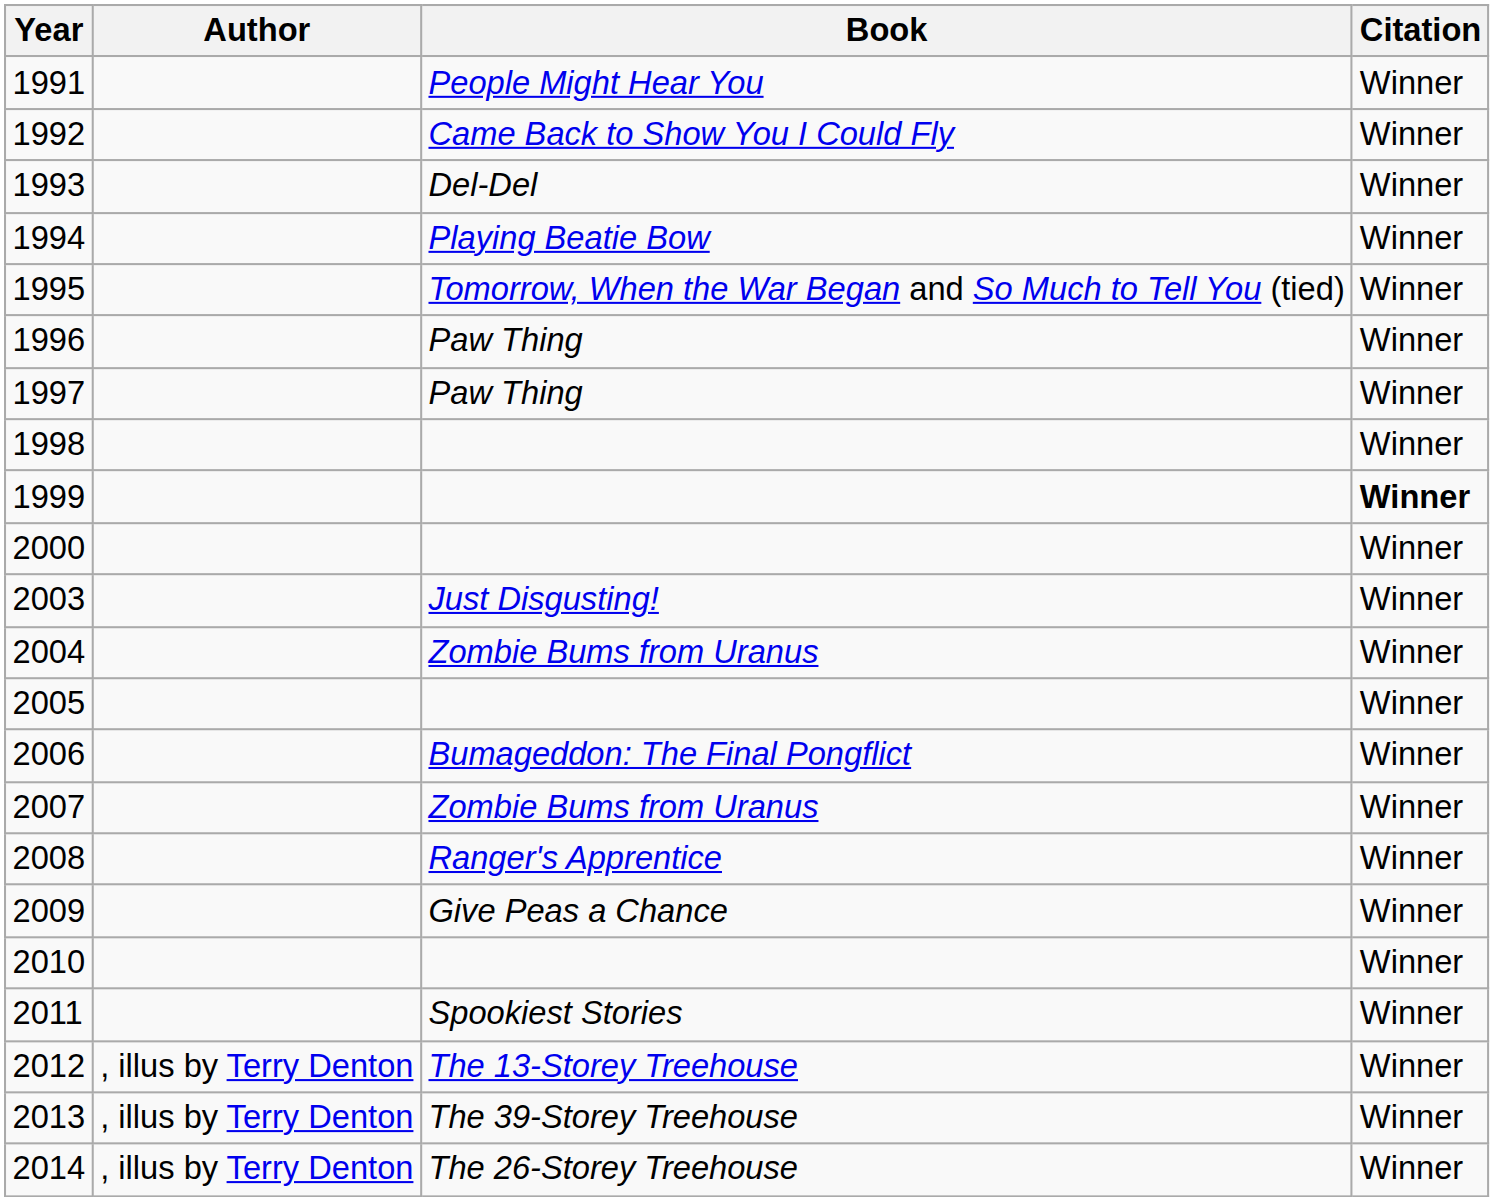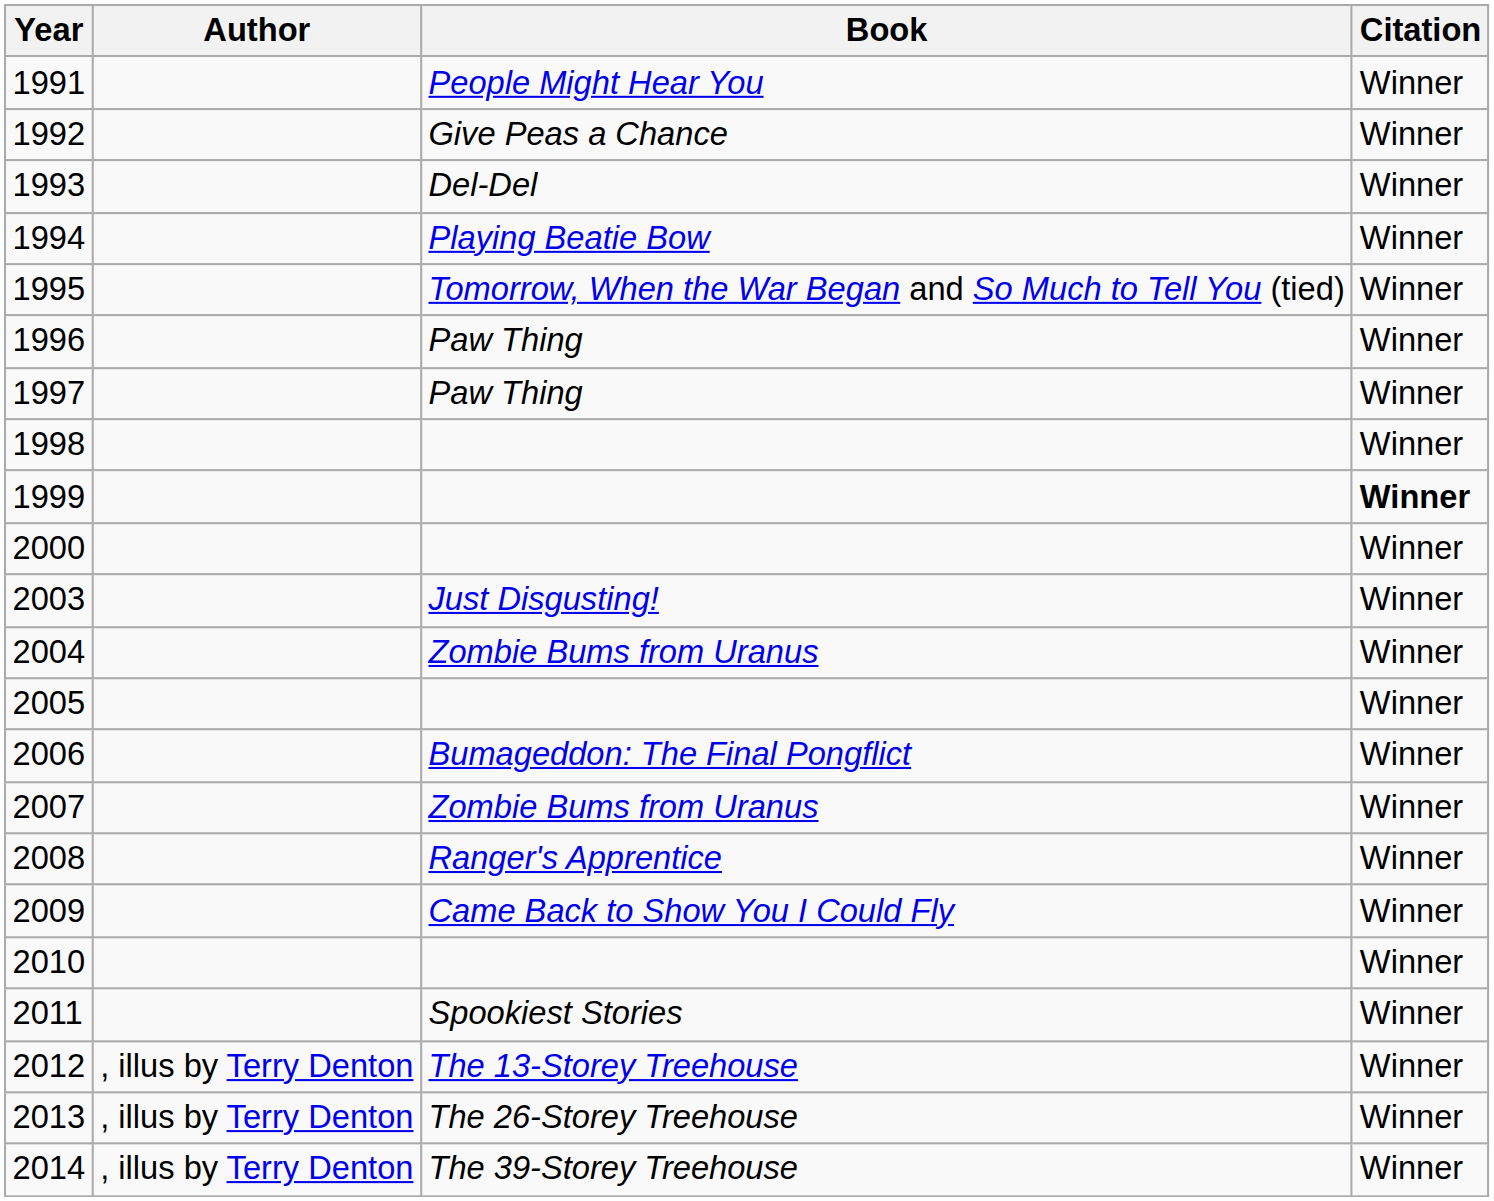 <table class="sortable wikitable">
 <tr>
 <th>Year</th>
 <th>Author</th>
 <th>Book</th>
 <th>Citation</th>
 </tr>
 <tr>
 <td>1991</td>
 <td></td>
 <td><em><a href='#'>People Might Hear You</a></em></td>
 <td>Winner</td>
 </tr>
 <tr>
 <td>1992</td>
 <td></td>
-<td><em><a href='#'>Came Back to Show You I Could Fly</a></em></td>
+<td><em>Give Peas a Chance</em></td>
 <td>Winner</td>
 </tr>
 <tr>
 <td>1993</td>
 <td></td>
 <td><em>Del-Del</em></td>
 <td>Winner</td>
 </tr>
 <tr>
 <td>1994</td>
 <td></td>
 <td><em><a href='#'>Playing Beatie Bow</a></em></td>
 <td>Winner</td>
 </tr>
 <tr>
 <td>1995</td>
 <td></td>
 <td><em><a href='#'>Tomorrow, When the War Began</a></em> and <em><a href='#'>So Much to Tell You</a></em> (tied)</td>
 <td>Winner</td>
 </tr>
 <tr>
 <td>1996</td>
 <td></td>
 <td><em>Paw Thing</em></td>
 <td>Winner</td>
 </tr>
 <tr>
 <td>1997</td>
 <td></td>
 <td><em>Paw Thing</em></td>
 <td>Winner</td>
 </tr>
 <tr>
 <td>1998</td>
 <td></td>
 <td></td>
 <td>Winner</td>
 </tr>
 <tr>
 <td>1999</td>
 <td></td>
 <td></td>
 <td><strong>Winner</strong></td>
 </tr>
 <tr>
 <td>2000</td>
 <td></td>
 <td></td>
 <td>Winner</td>
 </tr>
 <tr>
 <td>2003</td>
 <td></td>
 <td><em><a href='#'>Just Disgusting!</a></em></td>
 <td>Winner</td>
 </tr>
 <tr>
 <td>2004</td>
 <td></td>
 <td><em><a href='#'>Zombie Bums from Uranus</a></em></td>
 <td>Winner</td>
 </tr>
 <tr>
 <td>2005</td>
 <td></td>
 <td></td>
 <td>Winner</td>
 </tr>
 <tr>
 <td>2006</td>
 <td></td>
 <td><em><a href='#'>Bumageddon: The Final Pongflict</a></em></td>
 <td>Winner</td>
 </tr>
 <tr>
 <td>2007</td>
 <td></td>
 <td><em><a href='#'>Zombie Bums from Uranus</a></em></td>
 <td>Winner</td>
 </tr>
 <tr>
 <td>2008</td>
 <td></td>
 <td><em><a href='#'>Ranger's Apprentice</a></em></td>
 <td>Winner</td>
 </tr>
 <tr>
 <td>2009</td>
 <td></td>
-<td><em>Give Peas a Chance</em></td>
+<td><em><a href='#'>Came Back to Show You I Could Fly</a></em></td>
 <td>Winner</td>
 </tr>
 <tr>
 <td>2010</td>
 <td></td>
 <td></td>
 <td>Winner</td>
 </tr>
 <tr>
 <td>2011</td>
 <td></td>
 <td><em>Spookiest Stories</em></td>
 <td>Winner</td>
 </tr>
 <tr>
 <td>2012</td>
 <td>, illus by <a href='#'>Terry Denton</a></td>
 <td><em><a href='#'>The 13-Storey Treehouse</a></em></td>
 <td>Winner</td>
 </tr>
 <tr>
 <td>2013</td>
 <td>, illus by <a href='#'>Terry Denton</a></td>
-<td><em>The 39-Storey Treehouse</em></td>
+<td><em>The 26-Storey Treehouse</em></td>
 <td>Winner</td>
 </tr>
 <tr>
 <td>2014</td>
 <td>, illus by <a href='#'>Terry Denton</a></td>
-<td><em>The 26-Storey Treehouse</em></td>
+<td><em>The 39-Storey Treehouse</em></td>
 <td>Winner</td>
 </tr>
 </table>
